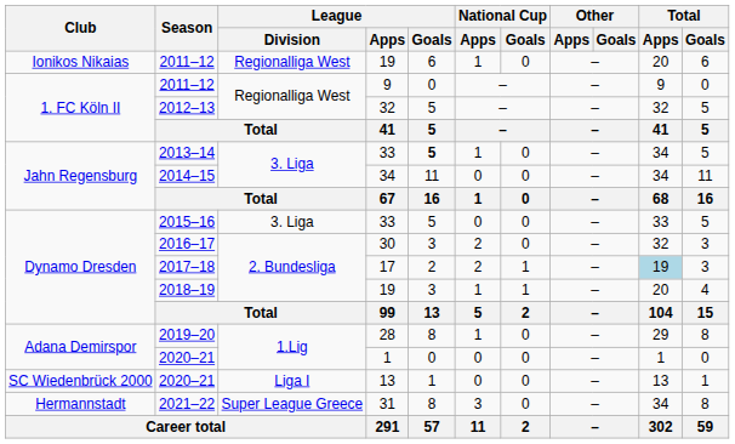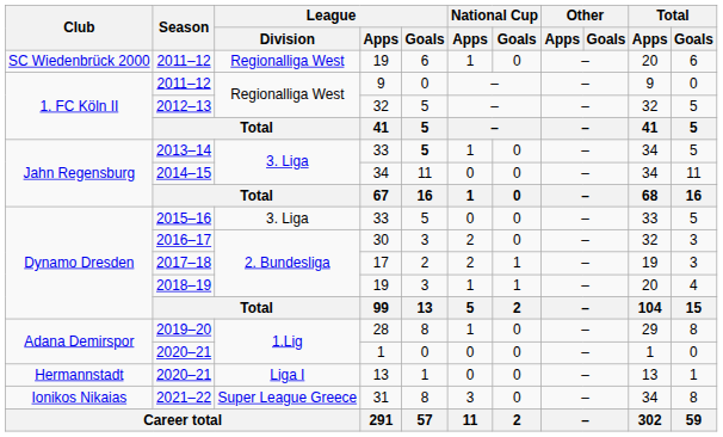 <table class="wikitable" style="text-align:center">
 <tr>
 <th rowspan="2">Club</th>
 <th rowspan="2">Season</th>
 <th colspan="3">League</th>
 <th colspan="2">National Cup</th>
 <th colspan="2">Other</th>
 <th colspan="2">Total</th>
 </tr>
 <tr>
 <th>Division</th>
 <th>Apps</th>
 <th>Goals</th>
 <th>Apps</th>
 <th>Goals</th>
 <th>Apps</th>
 <th>Goals</th>
 <th>Apps</th>
 <th>Goals</th>
 </tr>
 <tr>
-<td><a href='#'>Ionikos Nikaias</a></td>
+<td><a href='#'>SC Wiedenbrück 2000</a></td>
 <td><a href='#'>2011–12</a></td>
 <td><a href='#'>Regionalliga West</a></td>
 <td>19</td>
 <td>6</td>
 <td>1</td>
 <td>0</td>
 <td colspan="2">–</td>
 <td>20</td>
 <td>6</td>
 </tr>
 <tr>
 <td rowspan="3"><a href='#'>1. FC Köln II</a></td>
 <td><a href='#'>2011–12</a></td>
 <td rowspan="2">Regionalliga West</td>
 <td>9</td>
 <td>0</td>
 <td colspan="2">–</td>
 <td colspan="2">–</td>
 <td>9</td>
 <td>0</td>
 </tr>
 <tr>
 <td><a href='#'>2012–13</a></td>
 <td>32</td>
 <td>5</td>
 <td colspan="2">–</td>
 <td colspan="2">–</td>
 <td>32</td>
 <td>5</td>
 </tr>
 <tr>
 <th colspan="2">Total</th>
 <th>41</th>
 <th>5</th>
 <th colspan="2">–</th>
 <th colspan="2">–</th>
 <th>41</th>
 <th>5</th>
 </tr>
 <tr>
 <td rowspan="3"><a href='#'>Jahn Regensburg</a></td>
 <td><a href='#'>2013–14</a></td>
 <td rowspan="2"><a href='#'>3. Liga</a></td>
 <td>33</td>
 <td><strong>5</strong></td>
 <td>1</td>
 <td>0</td>
 <td colspan="2">–</td>
 <td>34</td>
 <td>5</td>
 </tr>
 <tr>
 <td><a href='#'>2014–15</a></td>
 <td>34</td>
 <td>11</td>
 <td>0</td>
 <td>0</td>
 <td colspan="2">–</td>
 <td>34</td>
 <td>11</td>
 </tr>
 <tr>
 <th colspan="2">Total</th>
 <th>67</th>
 <th>16</th>
 <th>1</th>
 <th>0</th>
 <th colspan="2">–</th>
 <th>68</th>
 <th>16</th>
 </tr>
 <tr>
 <td rowspan="5"><a href='#'>Dynamo Dresden</a></td>
 <td><a href='#'>2015–16</a></td>
 <td>3. Liga</td>
 <td>33</td>
 <td>5</td>
 <td>0</td>
 <td>0</td>
 <td colspan="2">–</td>
 <td>33</td>
 <td>5</td>
 </tr>
 <tr>
 <td><a href='#'>2016–17</a></td>
 <td rowspan="3"><a href='#'>2. Bundesliga</a></td>
 <td>30</td>
 <td>3</td>
 <td>2</td>
 <td>0</td>
 <td colspan="2">–</td>
 <td>32</td>
 <td>3</td>
 </tr>
 <tr>
 <td><a href='#'>2017–18</a></td>
 <td>17</td>
 <td>2</td>
 <td>2</td>
 <td>1</td>
 <td colspan="2">–</td>
-<td style="background: lightblue;">19</td>
+<td>19</td>
 <td>3</td>
 </tr>
 <tr>
 <td><a href='#'>2018–19</a></td>
 <td>19</td>
 <td>3</td>
 <td>1</td>
 <td>1</td>
 <td colspan="2">–</td>
 <td>20</td>
 <td>4</td>
 </tr>
 <tr>
 <th colspan="2">Total</th>
 <th>99</th>
 <th>13</th>
 <th>5</th>
 <th>2</th>
 <th colspan="2">–</th>
 <th>104</th>
 <th>15</th>
 </tr>
 <tr>
 <td rowspan="2"><a href='#'>Adana Demirspor</a></td>
 <td><a href='#'>2019–20</a></td>
 <td rowspan="2"><a href='#'>1.Lig</a></td>
 <td>28</td>
 <td>8</td>
 <td>1</td>
 <td>0</td>
 <td colspan="2">–</td>
 <td>29</td>
 <td>8</td>
 </tr>
 <tr>
 <td><a href='#'>2020–21</a></td>
 <td>1</td>
 <td>0</td>
 <td>0</td>
 <td>0</td>
 <td colspan="2">–</td>
 <td>1</td>
 <td>0</td>
 </tr>
 <tr>
-<td><a href='#'>SC Wiedenbrück 2000</a></td>
+<td><a href='#'>Hermannstadt</a></td>
 <td><a href='#'>2020–21</a></td>
 <td><a href='#'>Liga I</a></td>
 <td>13</td>
 <td>1</td>
 <td>0</td>
 <td>0</td>
 <td colspan="2">–</td>
 <td>13</td>
 <td>1</td>
 </tr>
 <tr>
-<td><a href='#'>Hermannstadt</a></td>
+<td><a href='#'>Ionikos Nikaias</a></td>
 <td><a href='#'>2021–22</a></td>
 <td><a href='#'>Super League Greece</a></td>
 <td>31</td>
 <td>8</td>
 <td>3</td>
 <td>0</td>
 <td colspan="2">–</td>
 <td>34</td>
 <td>8</td>
 </tr>
 <tr>
 <th colspan="3">Career total</th>
 <th>291</th>
 <th>57</th>
 <th>11</th>
 <th>2</th>
 <th colspan="2">–</th>
 <th>302</th>
 <th>59</th>
 </tr>
 </table>
